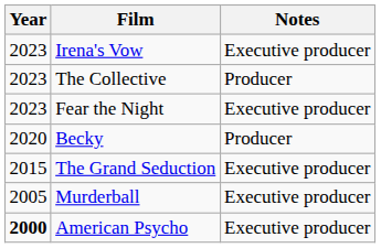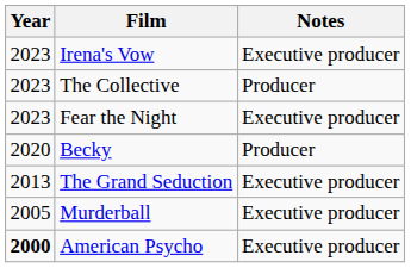 <table class="wikitable">
 <tr>
 <th>Year</th>
 <th>Film</th>
 <th>Notes</th>
 </tr>
 <tr>
 <td>2023</td>
 <td><a href='#'>Irena's Vow</a></td>
 <td>Executive producer</td>
 </tr>
 <tr>
 <td>2023</td>
 <td>The Collective</td>
 <td>Producer</td>
 </tr>
 <tr>
 <td>2023</td>
 <td>Fear the Night</td>
 <td>Executive producer</td>
 </tr>
 <tr>
 <td>2020</td>
 <td><a href='#'>Becky</a></td>
 <td>Producer</td>
 </tr>
 <tr>
-<td>2015</td>
+<td>2013</td>
 <td><a href='#'>The Grand Seduction</a></td>
 <td>Executive producer</td>
 </tr>
 <tr>
 <td>2005</td>
 <td><a href='#'>Murderball</a></td>
 <td>Executive producer</td>
 </tr>
 <tr>
 <td><strong>2000</strong></td>
 <td><a href='#'>American Psycho</a></td>
 <td>Executive producer</td>
 </tr>
 </table>
